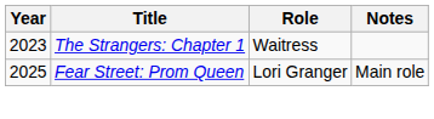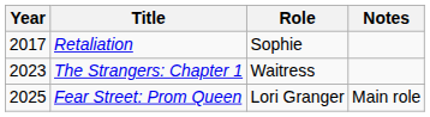 <table class="wikitable sortable">
 <tr>
 <th>Year</th>
 <th>Title</th>
 <th>Role</th>
 <th>Notes</th>
+</tr>
+<tr>
+<td>2017</td>
+<td><em><a href='#'>Retaliation</a></em></td>
+<td>Sophie</td>
+<td></td>
 </tr>
 <tr>
 <td>2023</td>
 <td><em><a href='#'>The Strangers: Chapter 1</a></em></td>
 <td>Waitress</td>
 <td></td>
 </tr>
 <tr>
 <td>2025</td>
 <td><em><a href='#'>Fear Street: Prom Queen</a></em></td>
 <td>Lori Granger</td>
 <td>Main role</td>
 </tr>
 </table>
